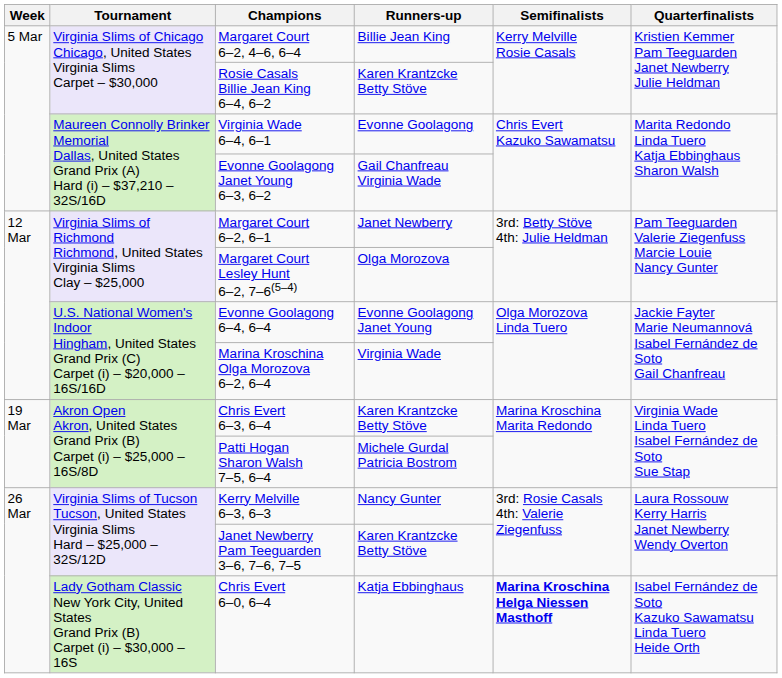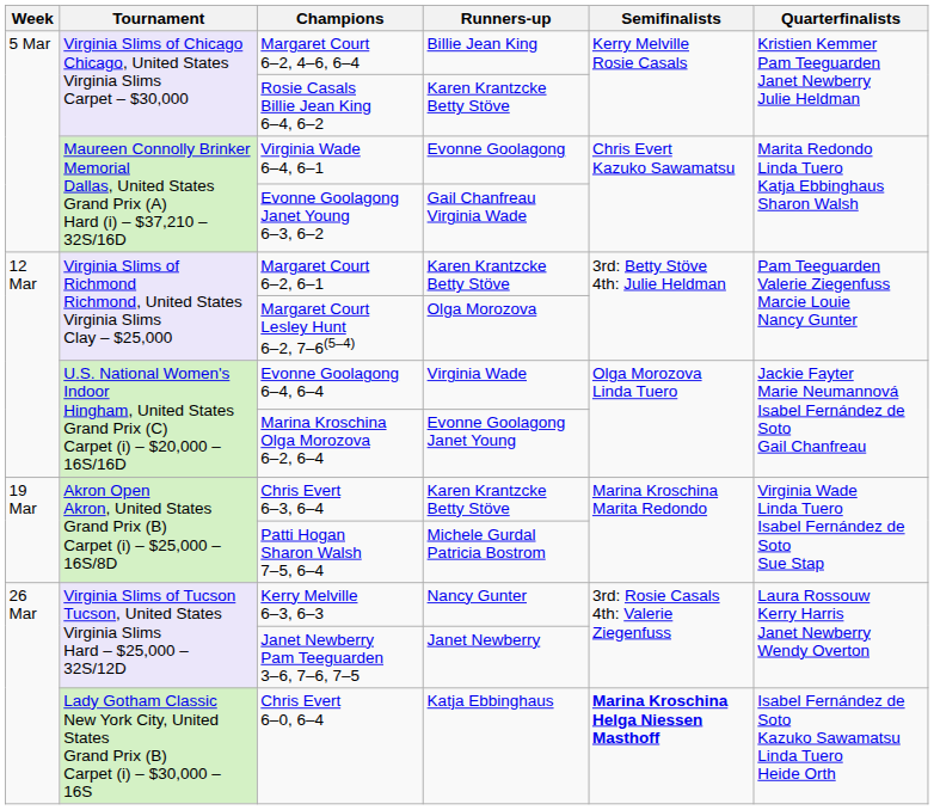 <table class=wikitable style=font-size:95%>
 <tr>
 <th style="width:48px;">Week</th>
 <th style="width:248px;">Tournament</th>
 <th style="width:200px;">Champions</th>
 <th style="width:200px;">Runners-up</th>
 <th style="width:190px;">Semifinalists</th>
 <th style="width:190px;">Quarterfinalists</th>
 </tr>
 <tr valign=top>
 <td rowspan=4>5 Mar</td>
 <td style="background:#ebe6fa;" rowspan=2><a href='#'>Virginia Slims of Chicago</a><br><a href='#'>Chicago</a>, United States<br>Virginia Slims<br>Carpet – $30,000</td>
 <td> <a href='#'>Margaret Court</a> <br>6–2, 4–6, 6–4</td>
 <td> <a href='#'>Billie Jean King</a></td>
 <td rowspan=2> <a href='#'>Kerry Melville</a>  <br>  <a href='#'>Rosie Casals</a></td>
 <td rowspan=2> <a href='#'>Kristien Kemmer</a> <br>  <a href='#'>Pam Teeguarden</a> <br>  <a href='#'>Janet Newberry</a> <br>  <a href='#'>Julie Heldman</a></td>
 </tr>
 <tr valign=top>
 <td> <a href='#'>Rosie Casals</a><br> <a href='#'>Billie Jean King</a><br>6–4, 6–2</td>
 <td> <a href='#'>Karen Krantzcke</a><br> <a href='#'>Betty Stöve</a></td>
 </tr>
 <tr valign=top>
 <td style="background:#D4F1C5;" rowspan="2"><a href='#'>Maureen Connolly Brinker Memorial</a> <br> <a href='#'>Dallas</a>, United States <br> Grand Prix (A) <br>Hard (i) – $37,210 – 32S/16D</td>
 <td> <a href='#'>Virginia Wade</a> <br> 6–4, 6–1</td>
 <td> <a href='#'>Evonne Goolagong</a></td>
 <td rowspan=2> <a href='#'>Chris Evert</a> <br>  <a href='#'>Kazuko Sawamatsu</a></td>
 <td rowspan=2> <a href='#'>Marita Redondo</a> <br>  <a href='#'>Linda Tuero</a> <br>  <a href='#'>Katja Ebbinghaus</a> <br>  <a href='#'>Sharon Walsh</a></td>
 </tr>
 <tr valign=top>
 <td> <a href='#'>Evonne Goolagong</a> <br>  <a href='#'>Janet Young</a> <br> 6–3, 6–2</td>
 <td> <a href='#'>Gail Chanfreau</a> <br>  <a href='#'>Virginia Wade</a></td>
 </tr>
 <tr valign=top>
 <td rowspan=4>12 Mar</td>
 <td style="background:#ebe6fa;" rowspan=2><a href='#'>Virginia Slims of Richmond</a><br><a href='#'>Richmond</a>, United States <br> Virginia Slims <br>Clay – $25,000 <br></td>
 <td> <a href='#'>Margaret Court</a> <br>6–2, 6–1</td>
-<td> <a href='#'>Janet Newberry</a></td>
+<td> <a href='#'>Karen Krantzcke</a><br> <a href='#'>Betty Stöve</a></td>
 <td rowspan=2>3rd:  <a href='#'>Betty Stöve</a> <br> 4th:  <a href='#'>Julie Heldman</a></td>
 <td rowspan=2> <a href='#'>Pam Teeguarden</a> <br> <a href='#'>Valerie Ziegenfuss</a> <br> <a href='#'>Marcie Louie</a> <br> <a href='#'>Nancy Gunter</a></td>
 </tr>
 <tr valign=top>
 <td> <a href='#'>Margaret Court</a><br> <a href='#'>Lesley Hunt</a><br>6–2, 7–6<sup>(5–4)</sup></td>
 <td> <a href='#'>Olga Morozova</a></td>
 </tr>
 <tr valign=top>
 <td style="background:#D4F1C5;" rowspan="2"><a href='#'>U.S. National Women's Indoor</a> <br> <a href='#'>Hingham</a>, United States <br>Grand Prix (C) <br> Carpet (i) – $20,000 – 16S/16D</td>
 <td> <a href='#'>Evonne Goolagong</a> <br> 6–4, 6–4</td>
-<td> <a href='#'>Evonne Goolagong</a> <br>  <a href='#'>Janet Young</a></td>
+<td> <a href='#'>Virginia Wade</a></td>
 <td rowspan=2> <a href='#'>Olga Morozova</a> <br>  <a href='#'>Linda Tuero</a></td>
 <td rowspan=2> <a href='#'>Jackie Fayter</a> <br>  <a href='#'>Marie Neumannová</a> <br>  <a href='#'>Isabel Fernández de Soto</a> <br>  <a href='#'>Gail Chanfreau</a></td>
 </tr>
 <tr valign=top>
 <td> <a href='#'>Marina Kroschina</a> <br>  <a href='#'>Olga Morozova</a> <br> 6–2, 6–4</td>
-<td> <a href='#'>Virginia Wade</a></td>
+<td> <a href='#'>Evonne Goolagong</a> <br>  <a href='#'>Janet Young</a></td>
 </tr>
 <tr valign=top>
 <td rowspan=2>19 Mar</td>
 <td style="background:#D4F1C5;" rowspan="2"><a href='#'>Akron Open</a> <br> <a href='#'>Akron</a>, United States <br>Grand Prix (B) <br>Carpet (i) – $25,000 – 16S/8D</td>
 <td> <a href='#'>Chris Evert</a> <br> 6–3, 6–4</td>
 <td> <a href='#'>Karen Krantzcke</a><br> <a href='#'>Betty Stöve</a></td>
 <td rowspan=2> <a href='#'>Marina Kroschina</a> <br>  <a href='#'>Marita Redondo</a></td>
 <td rowspan=2> <a href='#'>Virginia Wade</a> <br>  <a href='#'>Linda Tuero</a> <br>  <a href='#'>Isabel Fernández de Soto</a> <br>  <a href='#'>Sue Stap</a></td>
 </tr>
 <tr valign=top>
 <td> <a href='#'>Patti Hogan</a> <br>  <a href='#'>Sharon Walsh</a> <br> 7–5, 6–4</td>
 <td> <a href='#'>Michele Gurdal</a> <br>  <a href='#'>Patricia Bostrom</a></td>
 </tr>
 <tr valign=top>
 <td rowspan=3>26 Mar</td>
 <td style="background:#ebe6fa;" rowspan=2><a href='#'>Virginia Slims of Tucson</a><br><a href='#'>Tucson</a>, United States<br>Virginia Slims<br>Hard – $25,000 – 32S/12D<br></td>
 <td> <a href='#'>Kerry Melville</a> <br>6–3, 6–3</td>
 <td> <a href='#'>Nancy Gunter</a></td>
 <td rowspan=2>3rd:  <a href='#'>Rosie Casals</a> <br> 4th:  <a href='#'>Valerie Ziegenfuss</a></td>
 <td rowspan=2> <a href='#'>Laura Rossouw</a> <br> <a href='#'>Kerry Harris</a> <br> <a href='#'>Janet Newberry</a> <br> <a href='#'>Wendy Overton</a></td>
 </tr>
 <tr valign=top>
 <td> <a href='#'>Janet Newberry</a><br> <a href='#'>Pam Teeguarden</a><br>3–6, 7–6, 7–5</td>
-<td> <a href='#'>Karen Krantzcke</a><br> <a href='#'>Betty Stöve</a></td>
+<td> <a href='#'>Janet Newberry</a></td>
 </tr>
 <tr valign=top>
 <td style="background:#D4F1C5;"><a href='#'>Lady Gotham Classic</a> <br> New York City, United States <br> Grand Prix (B) <br> Carpet (i) – $30,000 – 16S</td>
 <td> <a href='#'>Chris Evert</a> <br> 6–0, 6–4</td>
 <td> <a href='#'>Katja Ebbinghaus</a></td>
 <td><strong> <a href='#'>Marina Kroschina</a> <br>  <a href='#'>Helga Niessen Masthoff</a></strong></td>
 <td> <a href='#'>Isabel Fernández de Soto</a> <br>  <a href='#'>Kazuko Sawamatsu</a> <br>  <a href='#'>Linda Tuero</a> <br>  <a href='#'>Heide Orth</a></td>
 </tr>
 </table>
